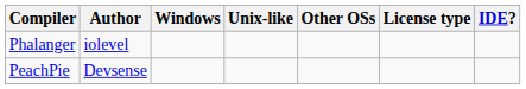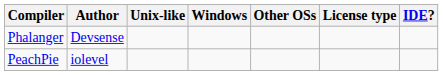 <table class="wikitable sortable">
 <tr>
 <th>Compiler</th>
 <th>Author</th>
+<th>Unix-like</th>
 <th>Windows</th>
-<th>Unix-like</th>
 <th>Other OSs</th>
 <th>License type</th>
 <th><a href='#'>IDE</a>?</th>
 </tr>
 <tr>
 <td><a href='#'>Phalanger</a></td>
-<td><a href='#'>iolevel</a></td>
+<td><a href='#'>Devsense</a></td>
 <td></td>
 <td></td>
 <td></td>
 <td></td>
 <td></td>
 </tr>
 <tr>
 <td><a href='#'>PeachPie</a></td>
-<td><a href='#'>Devsense</a></td>
+<td><a href='#'>iolevel</a></td>
 <td></td>
 <td></td>
 <td></td>
 <td></td>
 <td></td>
 </tr>
 </table>
